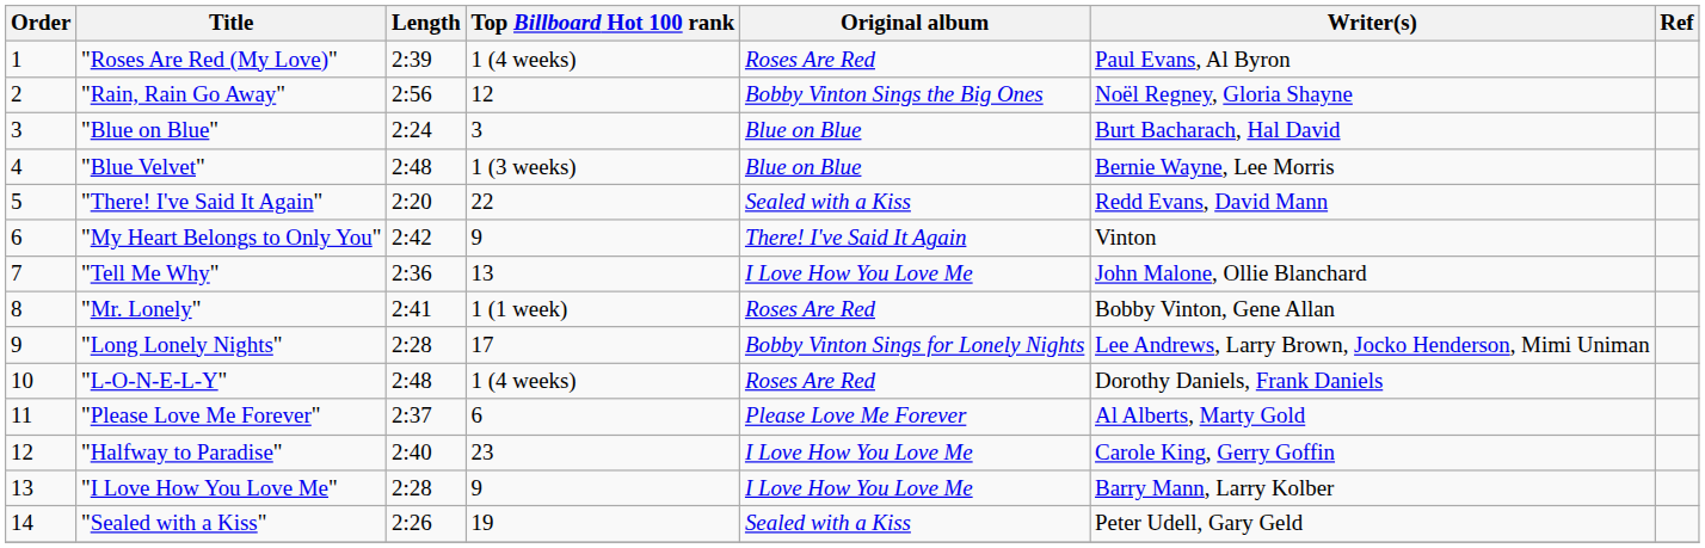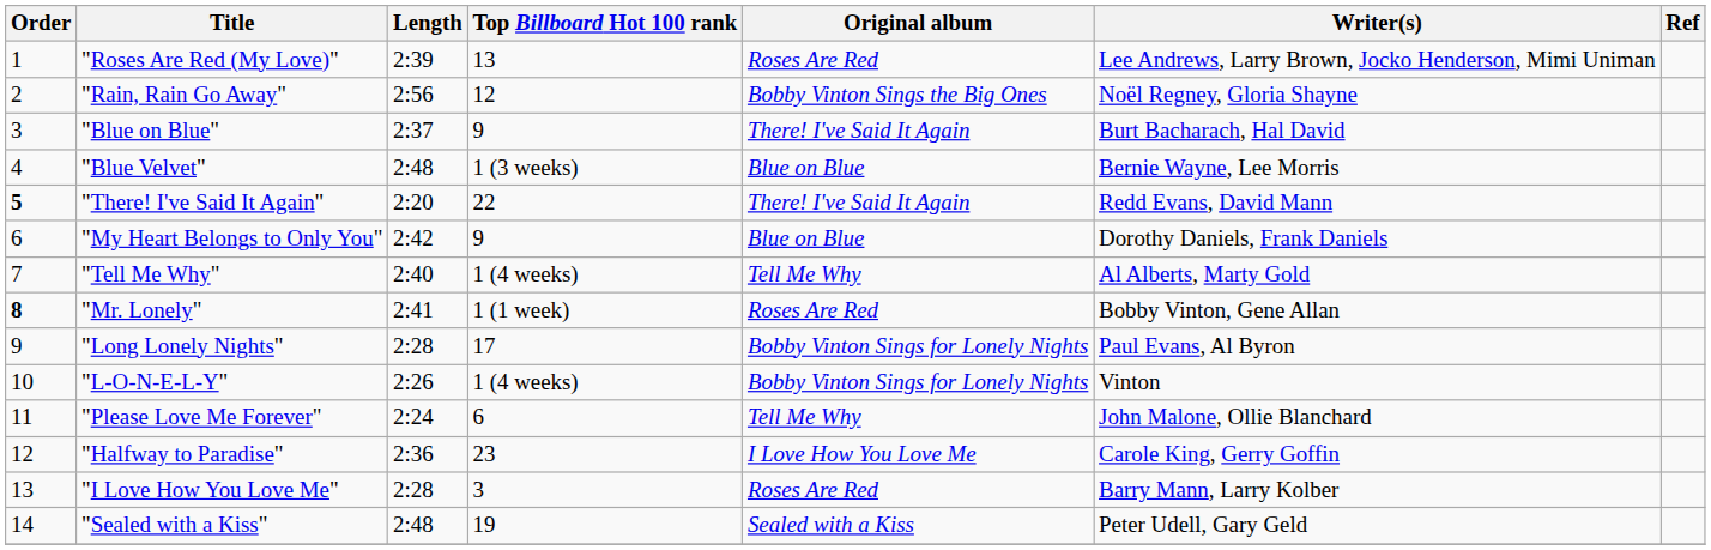 <table class="wikitable unsortable">
 <tr>
 <th>Order</th>
 <th>Title</th>
 <th>Length</th>
 <th>Top <a href='#'><em>Billboard</em> Hot 100</a> rank</th>
 <th>Original album</th>
 <th>Writer(s)</th>
 <th>Ref</th>
 </tr>
 <tr>
 <td>1</td>
 <td>"<a href='#'>Roses Are Red (My Love)</a>"</td>
 <td>2:39</td>
-<td>1 (4 weeks)</td>
+<td>13</td>
 <td><em><a href='#'>Roses Are Red</a></em></td>
-<td><a href='#'>Paul Evans</a>, Al Byron</td>
+<td><a href='#'>Lee Andrews</a>, Larry Brown, <a href='#'>Jocko Henderson</a>, Mimi Uniman</td>
 <td></td>
 </tr>
 <tr>
 <td>2</td>
 <td>"<a href='#'>Rain, Rain Go Away</a>"</td>
 <td>2:56</td>
 <td>12</td>
 <td><em><a href='#'>Bobby Vinton Sings the Big Ones</a></em></td>
 <td><a href='#'>Noël Regney</a>, <a href='#'>Gloria Shayne</a></td>
 <td></td>
 </tr>
 <tr>
 <td>3</td>
 <td>"<a href='#'>Blue on Blue</a>"</td>
-<td>2:24</td>
-<td>3</td>
-<td><em><a href='#'>Blue on Blue</a></em></td>
+<td>2:37</td>
+<td>9</td>
+<td><em><a href='#'>There! I've Said It Again</a></em></td>
 <td><a href='#'>Burt Bacharach</a>, <a href='#'>Hal David</a></td>
 <td></td>
 </tr>
 <tr>
 <td>4</td>
 <td>"<a href='#'>Blue Velvet</a>"</td>
 <td>2:48</td>
 <td>1 (3 weeks)</td>
 <td><em><a href='#'>Blue on Blue</a></em></td>
 <td><a href='#'>Bernie Wayne</a>, Lee Morris</td>
 <td></td>
 </tr>
 <tr>
-<td>5</td>
+<td><strong>5</strong></td>
 <td>"<a href='#'>There! I've Said It Again</a>"</td>
 <td>2:20</td>
 <td>22</td>
-<td><em><a href='#'>Sealed with a Kiss</a></em></td>
+<td><em><a href='#'>There! I've Said It Again</a></em></td>
 <td><a href='#'>Redd Evans</a>, <a href='#'>David Mann</a></td>
 <td></td>
 </tr>
 <tr>
 <td>6</td>
 <td>"<a href='#'>My Heart Belongs to Only You</a>"</td>
 <td>2:42</td>
 <td>9</td>
-<td><em><a href='#'>There! I've Said It Again</a></em></td>
-<td>Vinton</td>
+<td><em><a href='#'>Blue on Blue</a></em></td>
+<td>Dorothy Daniels, <a href='#'>Frank Daniels</a></td>
 <td></td>
 </tr>
 <tr>
 <td>7</td>
 <td>"<a href='#'>Tell Me Why</a>"</td>
-<td>2:36</td>
-<td>13</td>
-<td><em><a href='#'>I Love How You Love Me</a></em></td>
-<td><a href='#'>John Malone</a>, Ollie Blanchard</td>
+<td>2:40</td>
+<td>1 (4 weeks)</td>
+<td><em><a href='#'>Tell Me Why</a></em></td>
+<td><a href='#'>Al Alberts</a>, <a href='#'>Marty Gold</a></td>
 <td></td>
 </tr>
 <tr>
-<td>8</td>
+<td><strong>8</strong></td>
 <td>"<a href='#'>Mr. Lonely</a>"</td>
 <td>2:41</td>
 <td>1 (1 week)</td>
 <td><em><a href='#'>Roses Are Red</a></em></td>
 <td>Bobby Vinton, Gene Allan</td>
 <td></td>
 </tr>
 <tr>
 <td>9</td>
 <td>"<a href='#'>Long Lonely Nights</a>"</td>
 <td>2:28</td>
 <td>17</td>
 <td><em><a href='#'>Bobby Vinton Sings for Lonely Nights</a></em></td>
-<td><a href='#'>Lee Andrews</a>, Larry Brown, <a href='#'>Jocko Henderson</a>, Mimi Uniman</td>
+<td><a href='#'>Paul Evans</a>, Al Byron</td>
 <td></td>
 </tr>
 <tr>
 <td>10</td>
 <td>"<a href='#'>L-O-N-E-L-Y</a>"</td>
-<td>2:48</td>
+<td>2:26</td>
 <td>1 (4 weeks)</td>
-<td><em><a href='#'>Roses Are Red</a></em></td>
-<td>Dorothy Daniels, <a href='#'>Frank Daniels</a></td>
+<td><em><a href='#'>Bobby Vinton Sings for Lonely Nights</a></em></td>
+<td>Vinton</td>
 <td></td>
 </tr>
 <tr>
 <td>11</td>
 <td>"<a href='#'>Please Love Me Forever</a>"</td>
-<td>2:37</td>
+<td>2:24</td>
 <td>6</td>
-<td><em><a href='#'>Please Love Me Forever</a></em></td>
-<td><a href='#'>Al Alberts</a>, <a href='#'>Marty Gold</a></td>
+<td><em><a href='#'>Tell Me Why</a></em></td>
+<td><a href='#'>John Malone</a>, Ollie Blanchard</td>
 <td></td>
 </tr>
 <tr>
 <td>12</td>
 <td>"<a href='#'>Halfway to Paradise</a>"</td>
-<td>2:40</td>
+<td>2:36</td>
 <td>23</td>
 <td><em><a href='#'>I Love How You Love Me</a></em></td>
 <td><a href='#'>Carole King</a>, <a href='#'>Gerry Goffin</a></td>
 <td></td>
 </tr>
 <tr>
 <td>13</td>
 <td>"<a href='#'>I Love How You Love Me</a>"</td>
 <td>2:28</td>
-<td>9</td>
-<td><em><a href='#'>I Love How You Love Me</a></em></td>
+<td>3</td>
+<td><em><a href='#'>Roses Are Red</a></em></td>
 <td><a href='#'>Barry Mann</a>, Larry Kolber</td>
 <td></td>
 </tr>
 <tr>
 <td>14</td>
 <td>"<a href='#'>Sealed with a Kiss</a>"</td>
-<td>2:26</td>
+<td>2:48</td>
 <td>19</td>
 <td><em><a href='#'>Sealed with a Kiss</a></em></td>
 <td>Peter Udell, Gary Geld</td>
 <td></td>
 </tr>
 <tr>
 </tr>
 </table>
